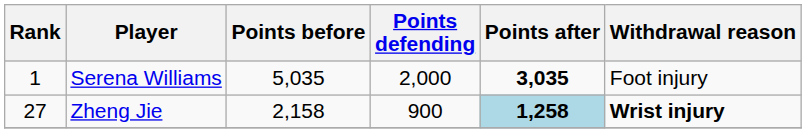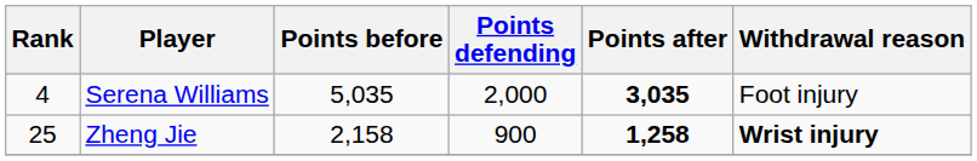 <table class="wikitable sortable">
 <tr>
 <th>Rank</th>
 <th>Player</th>
 <th>Points before</th>
 <th style="width:75px;"><a href='#'>Points defending</a></th>
 <th>Points after</th>
 <th>Withdrawal reason</th>
 </tr>
 <tr>
-<td align=center>1</td>
+<td align=center>4</td>
 <td> <a href='#'>Serena Williams</a></td>
 <td align=center>5,035</td>
 <td align=center>2,000</td>
 <td align=center><strong>3,035</strong></td>
 <td>Foot injury</td>
 </tr>
 <tr>
-<td align=center>27</td>
+<td align=center>25</td>
 <td> <a href='#'>Zheng Jie</a></td>
 <td align=center>2,158</td>
 <td align=center>900</td>
-<td align=center style="background: lightblue;"><strong>1,258</strong></td>
+<td align=center><strong>1,258</strong></td>
 <td><strong>Wrist injury</strong></td>
 </tr>
 <tr>
 </tr>
 </table>
